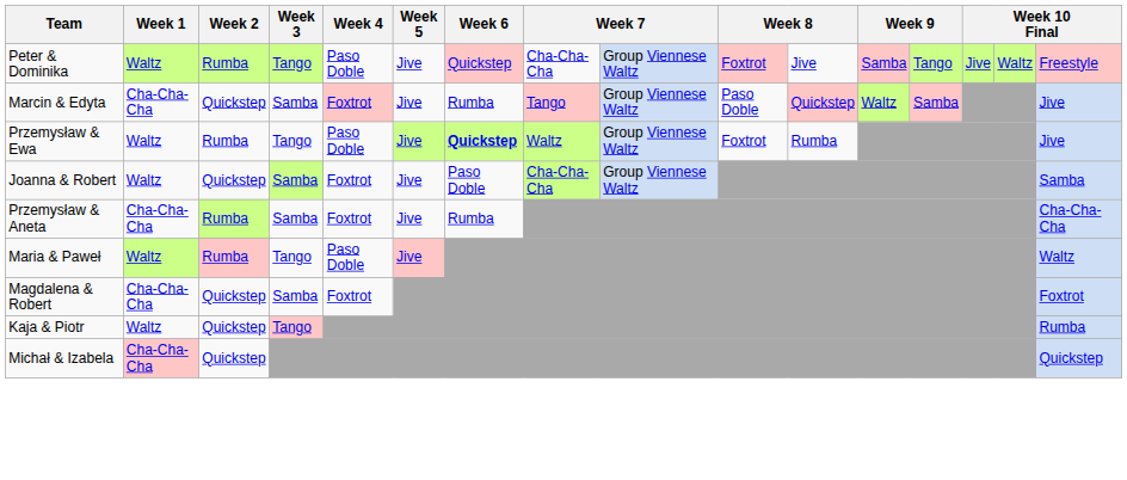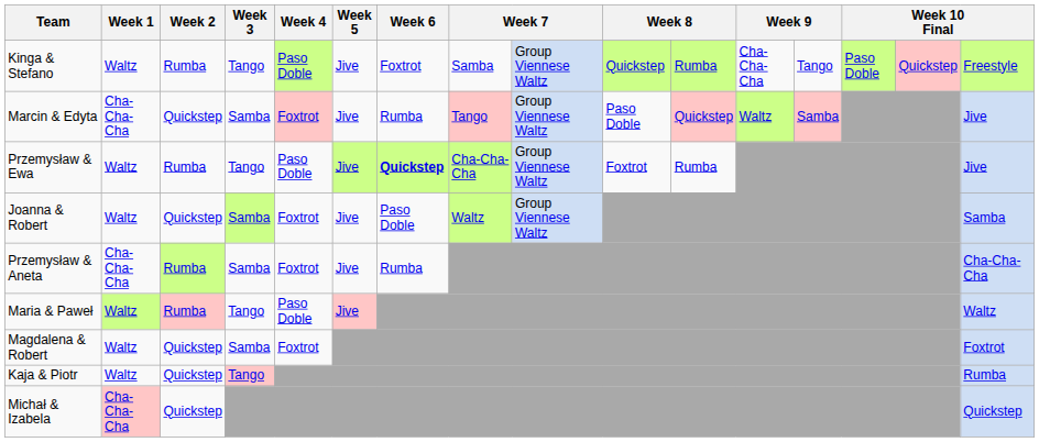 <table class="wikitable" style=text-align:center">
 <tr>
 <th>Team</th>
 <th>Week 1</th>
 <th>Week 2</th>
 <th>Week 3</th>
 <th>Week 4</th>
 <th>Week 5</th>
 <th>Week 6</th>
 <th colspan=2>Week 7</th>
 <th colspan=2>Week 8</th>
 <th colspan=2>Week 9</th>
 <th colspan=3>Week 10<br>Final</th>
 </tr>
 <tr>
-<td>Peter & Dominika</td>
-<td style="background:#ccff88;"><a href='#'>Waltz</a></td>
+<td>Kinga & Stefano</td>
+<td><a href='#'>Waltz</a></td>
+<td><a href='#'>Rumba</a></td>
+<td><a href='#'>Tango</a></td>
+<td style="background:#ccff88;"><a href='#'>Paso Doble</a></td>
+<td><a href='#'>Jive</a></td>
+<td><a href='#'>Foxtrot</a></td>
+<td><a href='#'>Samba</a></td>
+<td style="background:#CEDEF4;">Group <a href='#'>Viennese Waltz</a></td>
+<td style="background:#ccff88;"><a href='#'>Quickstep</a></td>
 <td style="background:#ccff88;"><a href='#'>Rumba</a></td>
-<td style="background:#ccff88;"><a href='#'>Tango</a></td>
-<td><a href='#'>Paso Doble</a></td>
-<td><a href='#'>Jive</a></td>
+<td><a href='#'>Cha-Cha-Cha</a></td>
+<td><a href='#'>Tango</a></td>
+<td style="background:#ccff88;"><a href='#'>Paso Doble</a></td>
 <td style="background:#ffc6c6;"><a href='#'>Quickstep</a></td>
-<td><a href='#'>Cha-Cha-Cha</a></td>
-<td style="background:#CEDEF4;">Group <a href='#'>Viennese Waltz</a></td>
-<td style="background:#ffc6c6;"><a href='#'>Foxtrot</a></td>
-<td><a href='#'>Jive</a></td>
-<td style="background:#ffc6c6;"><a href='#'>Samba</a></td>
-<td style="background:#ccff88;"><a href='#'>Tango</a></td>
-<td style="background:#ccff88;"><a href='#'>Jive</a></td>
-<td style="background:#ccff88;"><a href='#'>Waltz</a></td>
-<td style="background:#ffc6c6;"><a href='#'>Freestyle</a></td>
+<td style="background:#ccff88;"><a href='#'>Freestyle</a></td>
 </tr>
 <tr>
 <td>Marcin & Edyta</td>
 <td><a href='#'>Cha-Cha-Cha</a></td>
 <td><a href='#'>Quickstep</a></td>
 <td><a href='#'>Samba</a></td>
 <td style="background:#ffc6c6;"><a href='#'>Foxtrot</a></td>
 <td><a href='#'>Jive</a></td>
 <td><a href='#'>Rumba</a></td>
 <td style="background:#ffc6c6;"><a href='#'>Tango</a></td>
 <td style="background:#CEDEF4;">Group <a href='#'>Viennese Waltz</a></td>
 <td><a href='#'>Paso Doble</a></td>
 <td style="background:#ffc6c6;"><a href='#'>Quickstep</a></td>
 <td style="background:#ccff88;"><a href='#'>Waltz</a></td>
 <td style="background:#ffc6c6;"><a href='#'>Samba</a></td>
 <td style="background:darkgrey" colspan=2></td>
 <td style="background:#CEDEF4;"><a href='#'>Jive</a></td>
 </tr>
 <tr>
 <td>Przemysław & Ewa</td>
 <td><a href='#'>Waltz</a></td>
 <td><a href='#'>Rumba</a></td>
 <td><a href='#'>Tango</a></td>
 <td><a href='#'>Paso Doble</a></td>
 <td style="background:#ccff88;"><a href='#'>Jive</a></td>
 <td style="background:#ccff88;"><strong><a href='#'>Quickstep</a></strong></td>
-<td style="background:#ccff88;"><a href='#'>Waltz</a></td>
+<td style="background:#ccff88;"><a href='#'>Cha-Cha-Cha</a></td>
 <td style="background:#CEDEF4;">Group <a href='#'>Viennese Waltz</a></td>
 <td><a href='#'>Foxtrot</a></td>
 <td><a href='#'>Rumba</a></td>
 <td style="background:darkgrey" colspan=4></td>
 <td style="background:#CEDEF4;"><a href='#'>Jive</a></td>
 </tr>
 <tr>
 <td>Joanna & Robert</td>
 <td><a href='#'>Waltz</a></td>
 <td><a href='#'>Quickstep</a></td>
 <td style="background:#ccff88;"><a href='#'>Samba</a></td>
 <td><a href='#'>Foxtrot</a></td>
 <td><a href='#'>Jive</a></td>
 <td><a href='#'>Paso Doble</a></td>
-<td style="background:#ccff88;"><a href='#'>Cha-Cha-Cha</a></td>
+<td style="background:#ccff88;"><a href='#'>Waltz</a></td>
 <td style="background:#CEDEF4;">Group <a href='#'>Viennese Waltz</a></td>
 <td style="background:darkgrey" colspan="6"></td>
 <td style="background:#CEDEF4;"><a href='#'>Samba</a></td>
 </tr>
 <tr>
 <td>Przemysław & Aneta</td>
 <td><a href='#'>Cha-Cha-Cha</a></td>
 <td style="background:#ccff88;"><a href='#'>Rumba</a></td>
 <td><a href='#'>Samba</a></td>
 <td><a href='#'>Foxtrot</a></td>
 <td><a href='#'>Jive</a></td>
 <td><a href='#'>Rumba</a></td>
 <td style="background:darkgrey" colspan="8"></td>
 <td style="background:#CEDEF4;"><a href='#'>Cha-Cha-Cha</a></td>
 </tr>
 <tr>
 <td>Maria & Paweł</td>
 <td style="background:#ccff88;"><a href='#'>Waltz</a></td>
 <td style="background:#ffc6c6;"><a href='#'>Rumba</a></td>
 <td><a href='#'>Tango</a></td>
 <td><a href='#'>Paso Doble</a></td>
 <td style="background:#ffc6c6;"><a href='#'>Jive</a></td>
 <td style="background:darkgrey" colspan="9"></td>
 <td style="background:#CEDEF4;"><a href='#'>Waltz</a></td>
 </tr>
 <tr>
 <td>Magdalena & Robert</td>
-<td><a href='#'>Cha-Cha-Cha</a></td>
+<td><a href='#'>Waltz</a></td>
 <td><a href='#'>Quickstep</a></td>
 <td><a href='#'>Samba</a></td>
 <td><a href='#'>Foxtrot</a></td>
 <td style="background:darkgrey" colspan="10"></td>
 <td style="background:#CEDEF4;"><a href='#'>Foxtrot</a></td>
 </tr>
 <tr>
 <td>Kaja & Piotr</td>
 <td><a href='#'>Waltz</a></td>
 <td><a href='#'>Quickstep</a></td>
 <td style="background:#ffc6c6;"><a href='#'>Tango</a></td>
 <td style="background:darkgrey" colspan="11"></td>
 <td style="background:#CEDEF4;"><a href='#'>Rumba</a></td>
 </tr>
 <tr>
 <td>Michał & Izabela</td>
 <td style="background:#ffc6c6;"><a href='#'>Cha-Cha-Cha</a></td>
 <td><a href='#'>Quickstep</a></td>
 <td style="background:darkgrey" colspan="12"></td>
 <td style="background:#CEDEF4;"><a href='#'>Quickstep</a></td>
 </tr>
 </table>
